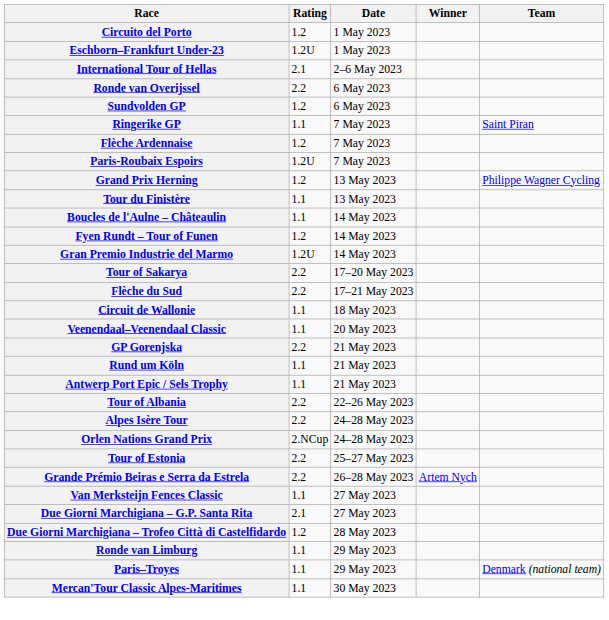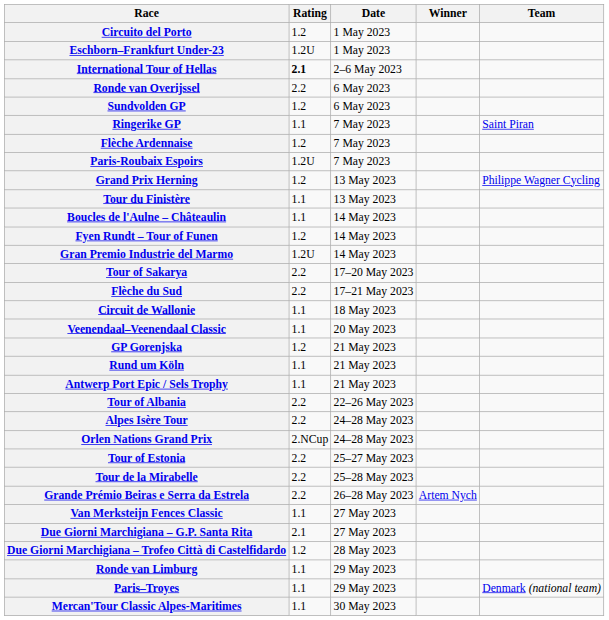 <table class="wikitable plainrowheaders">
 <tr>
 <th scope="col">Race</th>
 <th scope="col">Rating</th>
 <th scope="col">Date</th>
 <th scope="col">Winner</th>
 <th scope="col">Team</th>
 </tr>
 <tr>
 <th scope="row"> <a href='#'>Circuito del Porto</a></th>
 <td>1.2</td>
 <td>1 May 2023</td>
 <td></td>
 <td></td>
 </tr>
 <tr>
 <th scope="row"> <a href='#'>Eschborn–Frankfurt Under-23</a></th>
 <td>1.2U</td>
 <td>1 May 2023</td>
 <td></td>
 <td></td>
 </tr>
 <tr>
 <th scope="row"> <a href='#'>International Tour of Hellas</a></th>
-<td>2.1</td>
+<td><strong>2.1</strong></td>
 <td>2–6 May 2023</td>
 <td></td>
 <td></td>
 </tr>
 <tr>
 <th scope="row"> <a href='#'>Ronde van Overijssel</a></th>
 <td>2.2</td>
 <td>6 May 2023</td>
 <td></td>
 <td></td>
 </tr>
 <tr>
 <th scope="row"> <a href='#'>Sundvolden GP</a></th>
 <td>1.2</td>
 <td>6 May 2023</td>
 <td></td>
 <td></td>
 </tr>
 <tr>
 <th scope="row"> <a href='#'>Ringerike GP</a></th>
 <td>1.1</td>
 <td>7 May 2023</td>
 <td></td>
 <td><a href='#'>Saint Piran</a></td>
 </tr>
 <tr>
 <th scope="row"> <a href='#'>Flèche Ardennaise</a></th>
 <td>1.2</td>
 <td>7 May 2023</td>
 <td></td>
 <td></td>
 </tr>
 <tr>
 <th scope="row"> <a href='#'>Paris-Roubaix Espoirs</a></th>
 <td>1.2U</td>
 <td>7 May 2023</td>
 <td></td>
 <td></td>
 </tr>
 <tr>
 <th scope="row"> <a href='#'>Grand Prix Herning</a></th>
 <td>1.2</td>
 <td>13 May 2023</td>
 <td></td>
 <td><a href='#'>Philippe Wagner Cycling</a></td>
 </tr>
 <tr>
 <th scope="row"> <a href='#'>Tour du Finistère</a></th>
 <td>1.1</td>
 <td>13 May 2023</td>
 <td></td>
 <td></td>
 </tr>
 <tr>
 <th scope="row"> <a href='#'>Boucles de l'Aulne – Châteaulin</a></th>
 <td>1.1</td>
 <td>14 May 2023</td>
 <td></td>
 <td></td>
 </tr>
 <tr>
 <th scope="row"> <a href='#'>Fyen Rundt – Tour of Funen</a></th>
 <td>1.2</td>
 <td>14 May 2023</td>
 <td></td>
 <td></td>
 </tr>
 <tr>
 <th scope="row"> <a href='#'>Gran Premio Industrie del Marmo</a></th>
 <td>1.2U</td>
 <td>14 May 2023</td>
 <td></td>
 <td></td>
 </tr>
 <tr>
 <th scope="row"> <a href='#'>Tour of Sakarya</a></th>
 <td>2.2</td>
 <td>17–20 May 2023</td>
 <td></td>
 <td></td>
 </tr>
 <tr>
 <th scope="row"> <a href='#'>Flèche du Sud</a></th>
 <td>2.2</td>
 <td>17–21 May 2023</td>
 <td></td>
 <td></td>
 </tr>
 <tr>
 <th scope="row"> <a href='#'>Circuit de Wallonie</a></th>
 <td>1.1</td>
 <td>18 May 2023</td>
 <td></td>
 <td></td>
 </tr>
 <tr>
 <th scope="row"> <a href='#'>Veenendaal–Veenendaal Classic</a></th>
 <td>1.1</td>
 <td>20 May 2023</td>
 <td></td>
 <td></td>
 </tr>
 <tr>
 <th scope="row"> <a href='#'>GP Gorenjska</a></th>
-<td>2.2</td>
+<td>1.2</td>
 <td>21 May 2023</td>
 <td></td>
 <td></td>
 </tr>
 <tr>
 <th scope="row"> <a href='#'>Rund um Köln</a></th>
 <td>1.1</td>
 <td>21 May 2023</td>
 <td></td>
 <td></td>
 </tr>
 <tr>
 <th scope="row"> <a href='#'>Antwerp Port Epic / Sels Trophy</a></th>
 <td>1.1</td>
 <td>21 May 2023</td>
 <td></td>
 <td></td>
 </tr>
 <tr>
 <th scope="row"> <a href='#'>Tour of Albania</a></th>
 <td>2.2</td>
 <td>22–26 May 2023</td>
 <td></td>
 <td></td>
 </tr>
 <tr>
 <th scope="row"> <a href='#'>Alpes Isère Tour</a></th>
 <td>2.2</td>
 <td>24–28 May 2023</td>
 <td></td>
 <td></td>
 </tr>
 <tr>
 <th scope="row"> <a href='#'>Orlen Nations Grand Prix</a></th>
 <td>2.NCup</td>
 <td>24–28 May 2023</td>
 <td></td>
 <td></td>
 </tr>
 <tr>
 <th scope="row"> <a href='#'>Tour of Estonia</a></th>
 <td>2.2</td>
 <td>25–27 May 2023</td>
+<td></td>
+<td></td>
+</tr>
+<tr>
+<th scope="row"> <a href='#'>Tour de la Mirabelle</a></th>
+<td>2.2</td>
+<td>25–28 May 2023</td>
 <td></td>
 <td></td>
 </tr>
 <tr>
 <th scope="row"> <a href='#'>Grande Prémio Beiras e Serra da Estrela</a></th>
 <td>2.2</td>
 <td>26–28 May 2023</td>
 <td> <a href='#'>Artem Nych</a></td>
 <td></td>
 </tr>
 <tr>
 <th scope="row"> <a href='#'>Van Merksteijn Fences Classic</a></th>
 <td>1.1</td>
 <td>27 May 2023</td>
 <td></td>
 <td></td>
 </tr>
 <tr>
 <th scope="row"> <a href='#'>Due Giorni Marchigiana – G.P. Santa Rita</a></th>
 <td>2.1</td>
 <td>27 May 2023</td>
 <td></td>
 <td></td>
 </tr>
 <tr>
 <th scope="row"> <a href='#'>Due Giorni Marchigiana – Trofeo Città di Castelfidardo</a></th>
 <td>1.2</td>
 <td>28 May 2023</td>
 <td></td>
 <td></td>
 </tr>
 <tr>
 <th scope="row"> <a href='#'>Ronde van Limburg</a></th>
 <td>1.1</td>
 <td>29 May 2023</td>
 <td></td>
 <td></td>
 </tr>
 <tr>
 <th scope="row"> <a href='#'>Paris–Troyes</a></th>
 <td>1.1</td>
 <td>29 May 2023</td>
 <td></td>
 <td><a href='#'>Denmark</a> <em>(national team)</em></td>
 </tr>
 <tr>
 <th scope="row"> <a href='#'>Mercan'Tour Classic Alpes-Maritimes</a></th>
 <td>1.1</td>
 <td>30 May 2023</td>
 <td></td>
 <td></td>
 </tr>
 </table>
